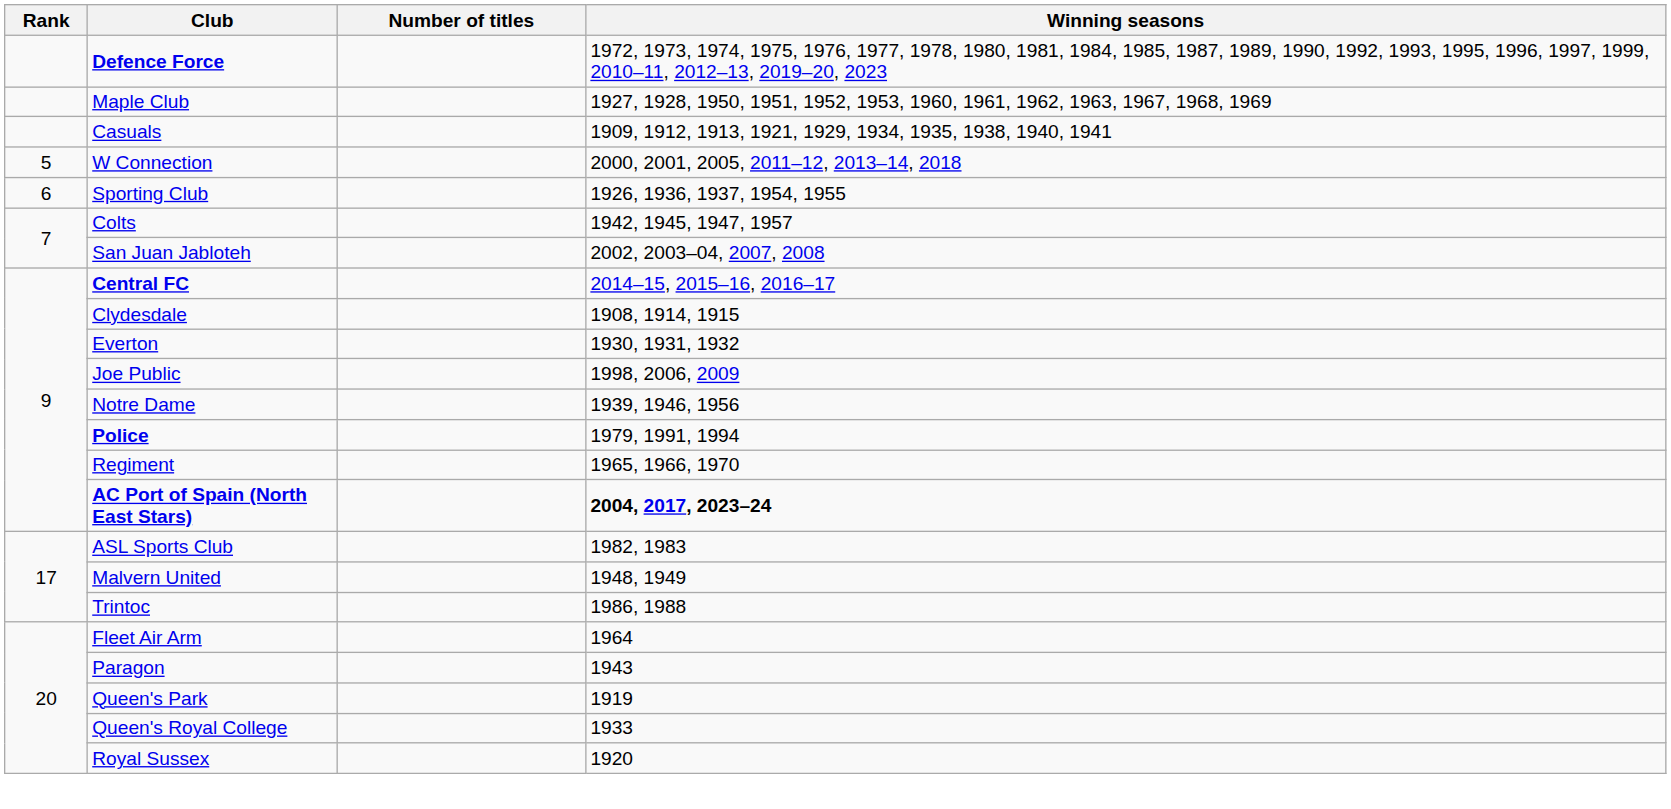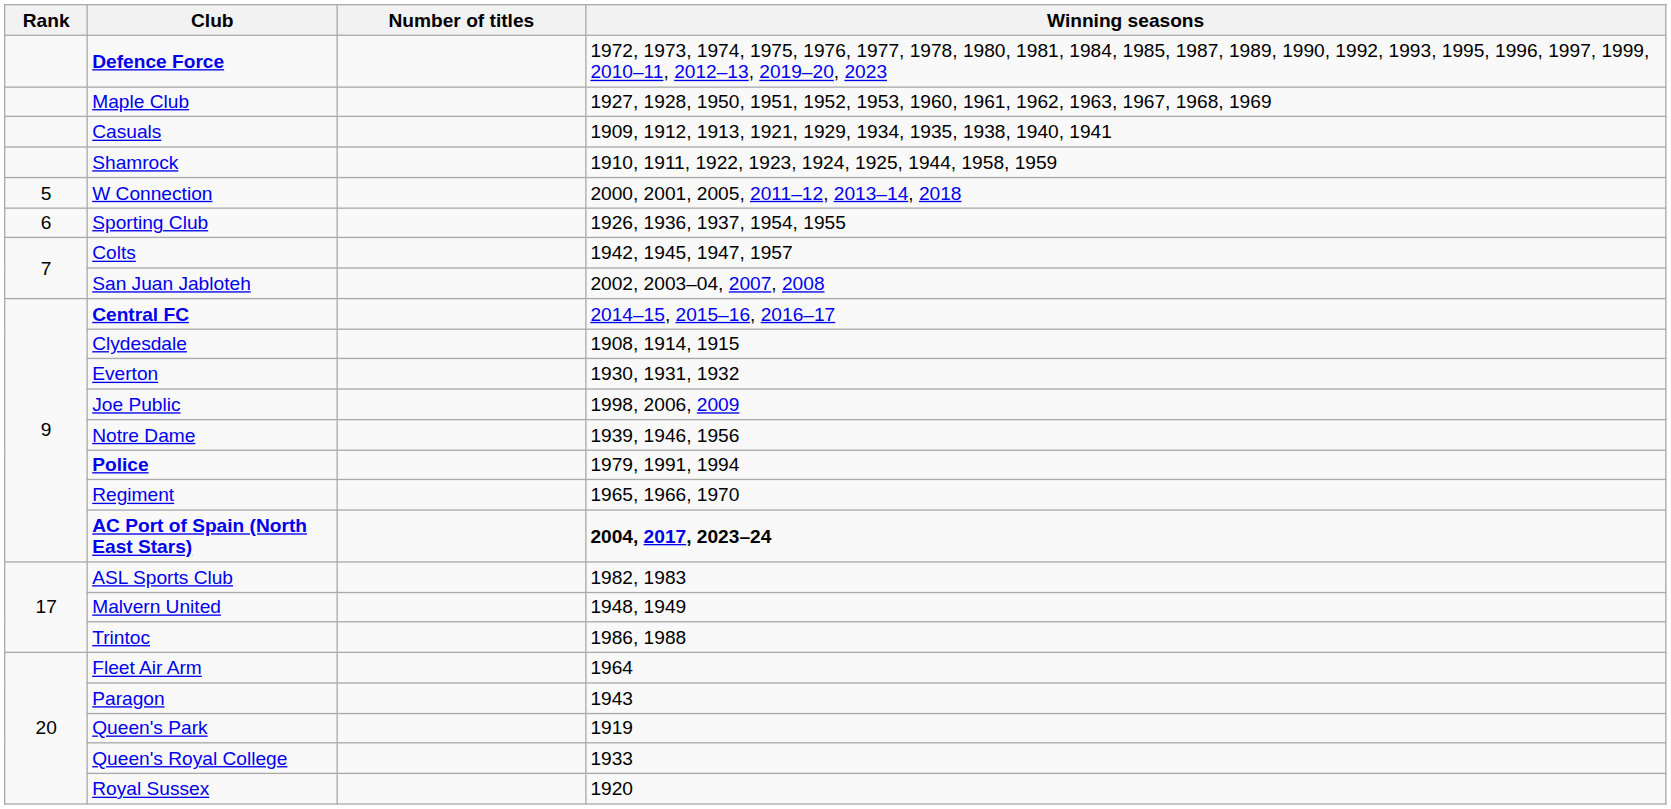 <table class="wikitable" style="text-align:left; font-size:90%;">
 <tr>
 <th>Rank</th>
 <th width=15%>Club</th>
 <th width=15%>Number of titles</th>
 <th width=65%>Winning seasons</th>
 </tr>
 <tr>
 <td></td>
 <td><strong><a href='#'>Defence Force</a></strong></td>
 <td></td>
 <td align="left">1972, 1973, 1974, 1975, 1976, 1977, 1978, 1980, 1981, 1984, 1985, 1987, 1989, 1990, 1992, 1993, 1995, 1996, 1997, 1999, <a href='#'>2010–11</a>, <a href='#'>2012–13</a>, <a href='#'>2019–20</a>, <a href='#'>2023</a></td>
 </tr>
 <tr>
 <td></td>
 <td><a href='#'>Maple Club</a></td>
 <td></td>
 <td align="left">1927, 1928, 1950, 1951, 1952, 1953, 1960, 1961, 1962, 1963, 1967, 1968, 1969</td>
 </tr>
 <tr>
 <td></td>
 <td><a href='#'>Casuals</a></td>
 <td></td>
 <td align="left">1909, 1912, 1913, 1921, 1929, 1934, 1935, 1938, 1940, 1941</td>
+</tr>
+<tr>
+<td></td>
+<td><a href='#'>Shamrock</a></td>
+<td></td>
+<td align="left">1910, 1911, 1922, 1923, 1924, 1925, 1944, 1958, 1959</td>
 </tr>
 <tr>
 <td rowspan=1 style="text-align:center;">5</td>
 <td><a href='#'>W Connection</a></td>
 <td></td>
 <td align="left">2000, 2001, 2005, <a href='#'>2011–12</a>, <a href='#'>2013–14</a>, <a href='#'>2018</a></td>
 </tr>
 <tr>
 <td rowspan=1 style="text-align:center;">6</td>
 <td><a href='#'>Sporting Club</a></td>
 <td></td>
 <td align="left">1926, 1936, 1937, 1954, 1955</td>
 </tr>
 <tr>
 <td rowspan=2 style="text-align:center;">7</td>
 <td><a href='#'>Colts</a></td>
 <td></td>
 <td align="left">1942, 1945, 1947, 1957</td>
 </tr>
 <tr>
 <td><a href='#'>San Juan Jabloteh</a></td>
 <td></td>
 <td align="left">2002, 2003–04, <a href='#'>2007</a>, <a href='#'>2008</a></td>
 </tr>
 <tr>
 <td rowspan=8 style="text-align:center;">9</td>
 <td><strong><a href='#'>Central FC</a></strong></td>
 <td></td>
 <td align="left"><a href='#'>2014–15</a>, <a href='#'>2015–16</a>, <a href='#'>2016–17</a></td>
 </tr>
 <tr>
 <td><a href='#'>Clydesdale</a></td>
 <td></td>
 <td align="left">1908, 1914, 1915</td>
 </tr>
 <tr>
 <td><a href='#'>Everton</a></td>
 <td></td>
 <td align="left">1930, 1931, 1932</td>
 </tr>
 <tr>
 <td><a href='#'>Joe Public</a></td>
 <td></td>
 <td align="left">1998, 2006, <a href='#'>2009</a></td>
 </tr>
 <tr>
 <td><a href='#'>Notre Dame</a></td>
 <td></td>
 <td align="left">1939, 1946, 1956</td>
 </tr>
 <tr>
 <td><strong><a href='#'>Police</a></strong></td>
 <td></td>
 <td align="left">1979, 1991, 1994</td>
 </tr>
 <tr>
 <td><a href='#'>Regiment</a></td>
 <td></td>
 <td align="left">1965, 1966, 1970</td>
 </tr>
 <tr>
 <td><strong><a href='#'>AC Port of Spain (North East Stars)</a></strong></td>
 <td></td>
 <td align="left"><strong>2004, <a href='#'>2017</a>, 2023–24</strong></td>
 </tr>
 <tr>
 <td rowspan=3 style="text-align:center;">17</td>
 <td><a href='#'>ASL Sports Club</a></td>
 <td></td>
 <td align="left">1982, 1983</td>
 </tr>
 <tr>
 <td><a href='#'>Malvern United</a></td>
 <td></td>
 <td align="left">1948, 1949</td>
 </tr>
 <tr>
 <td><a href='#'>Trintoc</a></td>
 <td></td>
 <td align="left">1986, 1988</td>
 </tr>
 <tr>
 <td rowspan=5 style="text-align:center;">20</td>
 <td><a href='#'>Fleet Air Arm</a></td>
 <td></td>
 <td align="left">1964</td>
 </tr>
 <tr>
 <td><a href='#'>Paragon</a></td>
 <td></td>
 <td align="left">1943</td>
 </tr>
 <tr>
 <td><a href='#'>Queen's Park</a></td>
 <td></td>
 <td align="left">1919</td>
 </tr>
 <tr>
 <td><a href='#'>Queen's Royal College</a></td>
 <td></td>
 <td align="left">1933</td>
 </tr>
 <tr>
 <td><a href='#'>Royal Sussex</a></td>
 <td></td>
 <td align="left">1920</td>
 </tr>
 </table>
